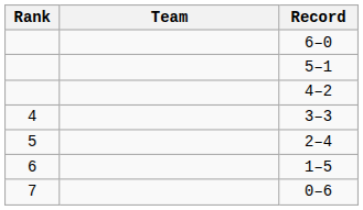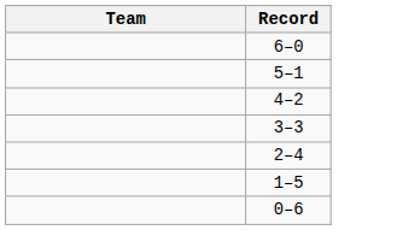 <table class="wikitable" style="text-align: center;">
 <tr>
-<th width=40>Rank</th>
 <th width=180>Team</th>
 <th width=60>Record</th>
 </tr>
 <tr>
-<td></td>
 <td align="left"></td>
 <td>6–0</td>
 </tr>
 <tr>
-<td></td>
 <td align="left"></td>
 <td>5–1</td>
 </tr>
 <tr>
-<td></td>
 <td align="left"></td>
 <td>4–2</td>
 </tr>
 <tr>
-<td>4</td>
 <td align="left"></td>
 <td>3–3</td>
 </tr>
 <tr>
-<td>5</td>
 <td align="left"></td>
 <td>2–4</td>
 </tr>
 <tr>
-<td>6</td>
 <td align="left"></td>
 <td>1–5</td>
 </tr>
 <tr>
-<td>7</td>
 <td align="left"></td>
 <td>0–6</td>
 </tr>
 </table>
